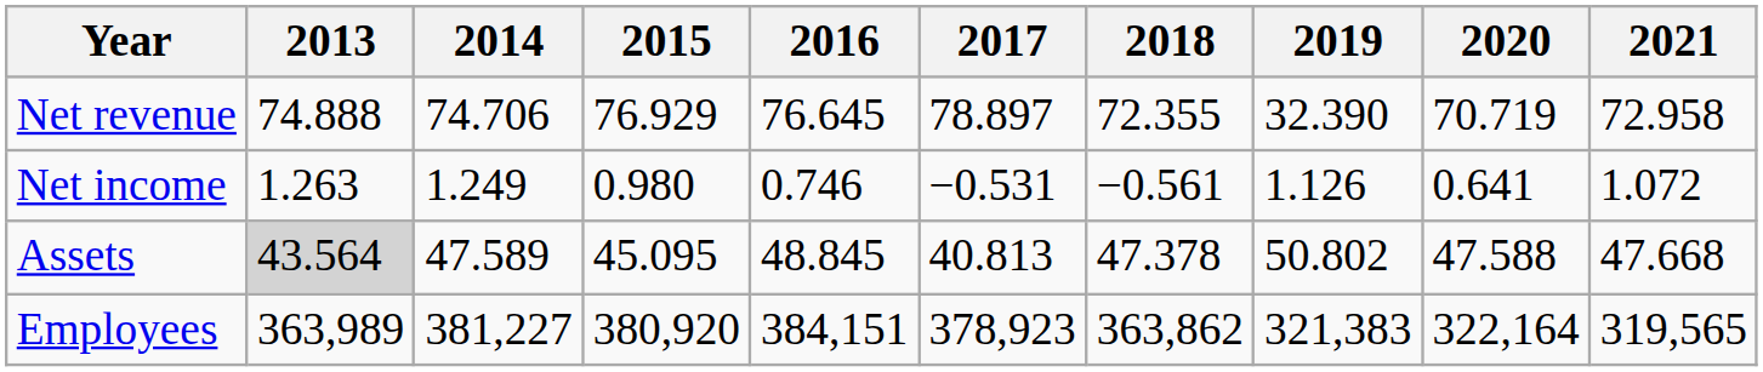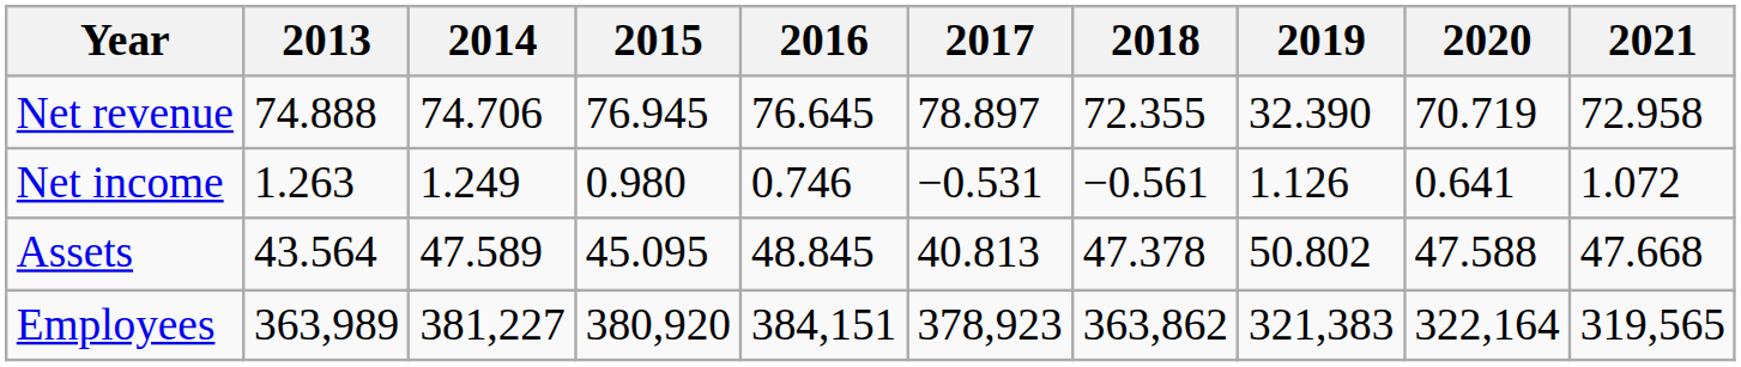 <table class="wikitable">
 <tr>
 <th>Year</th>
 <th>2013</th>
 <th>2014</th>
 <th>2015</th>
 <th>2016</th>
 <th>2017</th>
 <th>2018</th>
 <th>2019</th>
 <th>2020</th>
 <th>2021</th>
 </tr>
 <tr>
 <td><a href='#'>Net revenue</a></td>
 <td>74.888</td>
 <td>74.706</td>
-<td>76.929</td>
+<td>76.945</td>
 <td>76.645</td>
 <td>78.897</td>
 <td>72.355</td>
 <td>32.390</td>
 <td>70.719</td>
 <td>72.958</td>
 </tr>
 <tr>
 <td><a href='#'>Net income</a></td>
 <td>1.263</td>
 <td>1.249</td>
 <td>0.980</td>
 <td>0.746</td>
 <td>−0.531</td>
 <td>−0.561</td>
 <td>1.126</td>
 <td>0.641</td>
 <td>1.072</td>
 </tr>
 <tr>
 <td><a href='#'>Assets</a></td>
-<td style="background: lightgrey;">43.564</td>
+<td>43.564</td>
 <td>47.589</td>
 <td>45.095</td>
 <td>48.845</td>
 <td>40.813</td>
 <td>47.378</td>
 <td>50.802</td>
 <td>47.588</td>
 <td>47.668</td>
 </tr>
 <tr>
 <td><a href='#'>Employees</a></td>
 <td>363,989</td>
 <td>381,227</td>
 <td>380,920</td>
 <td>384,151</td>
 <td>378,923</td>
 <td>363,862</td>
 <td>321,383</td>
 <td>322,164</td>
 <td>319,565</td>
 </tr>
 </table>
